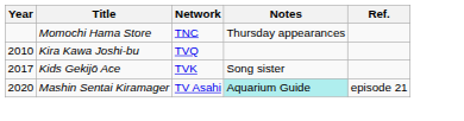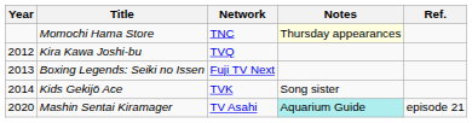 <table class="wikitable">
 <tr>
 <th>Year</th>
 <th>Title</th>
 <th>Network</th>
 <th>Notes</th>
 <th>Ref.</th>
 </tr>
 <tr>
 <td></td>
 <td><em>Momochi Hama Store</em></td>
 <td><a href='#'>TNC</a></td>
-<td>Thursday appearances</td>
+<td style="background: lightyellow;">Thursday appearances</td>
 <td></td>
 </tr>
 <tr>
-<td>2010</td>
+<td>2012</td>
 <td><em>Kira Kawa Joshi-bu</em></td>
 <td><a href='#'>TVQ</a></td>
 <td></td>
 <td></td>
 </tr>
 <tr>
-<td>2017</td>
+<td>2013</td>
+<td><em>Boxing Legends: Seiki no Issen</em></td>
+<td><a href='#'>Fuji TV Next</a></td>
+<td></td>
+<td></td>
+</tr>
+<tr>
+<td>2014</td>
 <td><em>Kids Gekijō Ace</em></td>
 <td><a href='#'>TVK</a></td>
 <td>Song sister</td>
 <td></td>
 </tr>
 <tr>
 <td>2020</td>
 <td><em>Mashin Sentai Kiramager</em></td>
 <td><a href='#'>TV Asahi</a></td>
 <td style="background: paleturquoise;">Aquarium Guide</td>
 <td>episode 21</td>
 </tr>
 </table>
